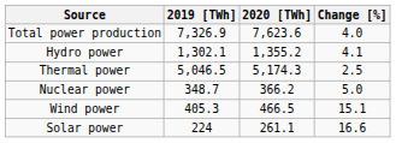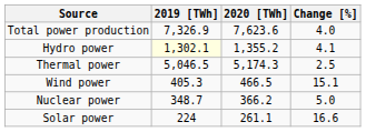 <table class="wikitable" style="text-align:center">
 <tr>
 <th>Source</th>
 <th>2019 [TWh]</th>
 <th>2020 [TWh]</th>
 <th>Change [%]</th>
 </tr>
 <tr>
 <td>Total power production</td>
 <td>7,326.9</td>
 <td>7,623.6</td>
 <td>4.0</td>
 </tr>
 <tr>
 <td>Hydro power</td>
-<td>1,302.1</td>
+<td style="background: lightyellow;">1,302.1</td>
 <td>1,355.2</td>
 <td>4.1</td>
 </tr>
 <tr>
 <td>Thermal power</td>
 <td>5,046.5</td>
 <td>5,174.3</td>
 <td>2.5</td>
 </tr>
 <tr>
+<td>Wind power</td>
+<td>405.3</td>
+<td>466.5</td>
+<td>15.1</td>
+</tr>
+<tr>
 <td>Nuclear power</td>
 <td>348.7</td>
 <td>366.2</td>
 <td>5.0</td>
-</tr>
-<tr>
-<td>Wind power</td>
-<td>405.3</td>
-<td>466.5</td>
-<td>15.1</td>
 </tr>
 <tr>
 <td>Solar power</td>
 <td>224</td>
 <td>261.1</td>
 <td>16.6</td>
 </tr>
 </table>
